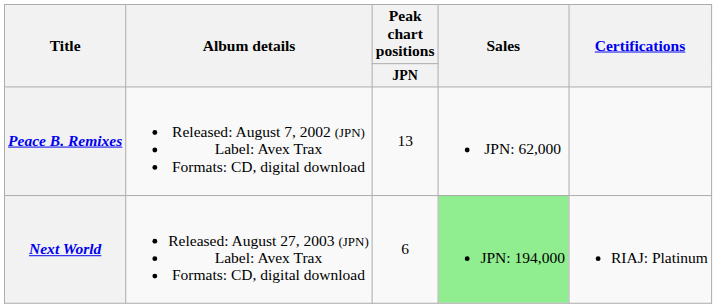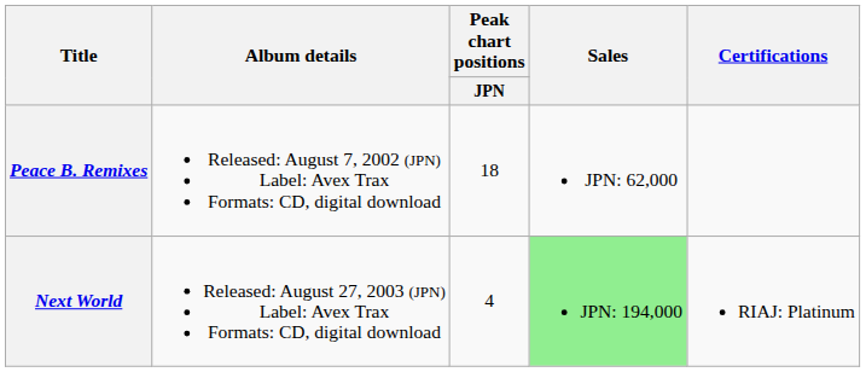 <table class="wikitable plainrowheaders" style="text-align:center;">
 <tr>
 <th rowspan="2">Title</th>
 <th rowspan="2">Album details</th>
 <th colspan="1">Peak chart positions</th>
 <th rowspan="2">Sales</th>
 <th rowspan="2"><a href='#'>Certifications</a></th>
 </tr>
 <tr>
 <th style="width:3em;font-size:90%">JPN <br></th>
 </tr>
 <tr>
 <th scope="row"><em><a href='#'>Peace B. Remixes</a></em></th>
 <td><br><ul><li>Released: August 7, 2002 <small>(JPN)</small></li><li>Label: Avex Trax</li><li>Formats: CD, digital download</li></ul></td>
-<td>13</td>
+<td>18</td>
 <td><br><ul><li>JPN: 62,000</li></ul></td>
 <td align="left"></td>
 </tr>
 <tr>
 <th scope="row"><em><a href='#'>Next World</a></em></th>
 <td><br><ul><li>Released: August 27, 2003 <small>(JPN)</small></li><li>Label: Avex Trax</li><li>Formats: CD, digital download</li></ul></td>
-<td>6</td>
+<td>4</td>
 <td style="background: lightgreen;"><br><ul><li>JPN: 194,000</li></ul></td>
 <td align="left"><br><ul><li>RIAJ: Platinum</li></ul></td>
 </tr>
 </table>
